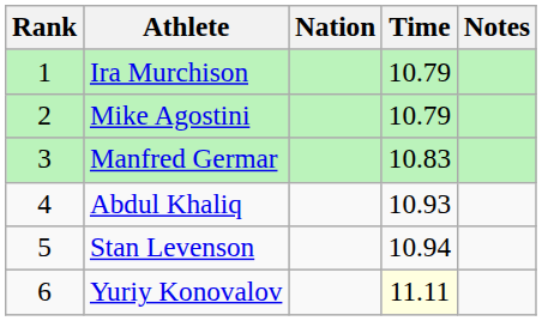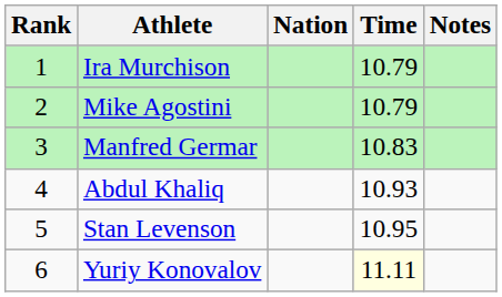 <table class="wikitable sortable" style="text-align:center">
 <tr>
 <th>Rank</th>
 <th>Athlete</th>
 <th>Nation</th>
 <th>Time</th>
 <th>Notes</th>
 </tr>
 <tr bgcolor=bbf3bb>
 <td>1</td>
 <td align=left><a href='#'>Ira Murchison</a></td>
 <td align=left></td>
 <td>10.79</td>
 <td></td>
 </tr>
 <tr bgcolor=bbf3bb>
 <td>2</td>
 <td align=left><a href='#'>Mike Agostini</a></td>
 <td align=left></td>
 <td>10.79</td>
 <td></td>
 </tr>
 <tr bgcolor=bbf3bb>
 <td>3</td>
 <td align=left><a href='#'>Manfred Germar</a></td>
 <td align=left></td>
 <td>10.83</td>
 <td></td>
 </tr>
 <tr>
 <td>4</td>
 <td align=left><a href='#'>Abdul Khaliq</a></td>
 <td align=left></td>
 <td>10.93</td>
 <td></td>
 </tr>
 <tr>
 <td>5</td>
 <td align=left><a href='#'>Stan Levenson</a></td>
 <td align=left></td>
-<td>10.94</td>
+<td>10.95</td>
 <td></td>
 </tr>
 <tr>
 <td>6</td>
 <td align=left><a href='#'>Yuriy Konovalov</a></td>
 <td align=left></td>
 <td style="background: lightyellow;">11.11</td>
 <td></td>
 </tr>
 </table>
